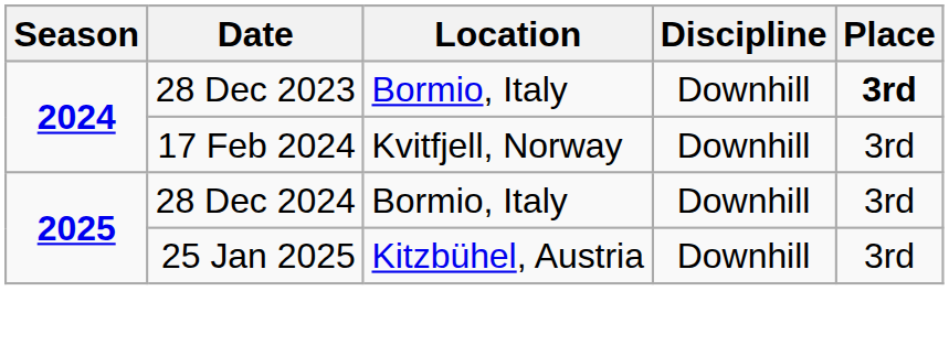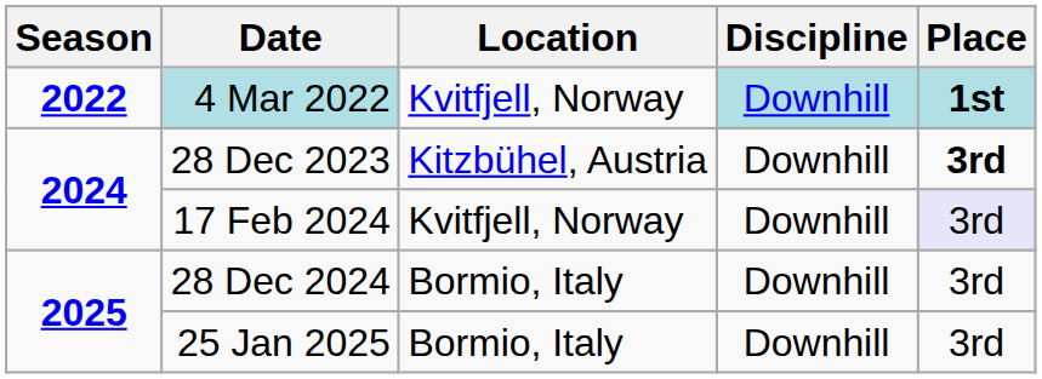 <table class="wikitable" style="text-align:center; font-size:95%;">
 <tr>
 <th>Season</th>
 <th>Date</th>
 <th>Location</th>
 <th>Discipline</th>
 <th>Place</th>
 </tr>
 <tr>
+<td><strong><a href='#'>2022</a></strong></td>
+<td align=right bgcolor="#BOEOE6">4 Mar 2022</td>
+<td align=left> <a href='#'>Kvitfjell</a>, Norway</td>
+<td bgcolor="#BOEOE6"><a href='#'>Downhill</a></td>
+<td bgcolor="#BOEOE6"><strong>1st</strong></td>
+</tr>
+<tr>
 <td rowspan=2><strong><a href='#'>2024</a></strong></td>
 <td align=right>28 Dec 2023</td>
-<td style=text-align:left> <a href='#'>Bormio</a>, Italy</td>
+<td align=left> <a href='#'>Kitzbühel</a>, Austria</td>
 <td>Downhill</td>
 <td><strong>3rd</strong></td>
 </tr>
 <tr>
 <td align=right>17 Feb 2024</td>
 <td style=text-align:left> Kvitfjell, Norway</td>
 <td>Downhill</td>
-<td>3rd</td>
+<td style="background: lavender;">3rd</td>
 </tr>
 <tr>
 <td rowspan=2><strong><a href='#'>2025</a></strong></td>
 <td align=right>28 Dec 2024</td>
 <td style=text-align:left> Bormio, Italy</td>
 <td>Downhill</td>
 <td>3rd</td>
 </tr>
 <tr>
 <td align=right>25 Jan 2025</td>
-<td align=left> <a href='#'>Kitzbühel</a>, Austria</td>
+<td style=text-align:left> Bormio, Italy</td>
 <td>Downhill</td>
 <td>3rd</td>
 </tr>
 </table>
